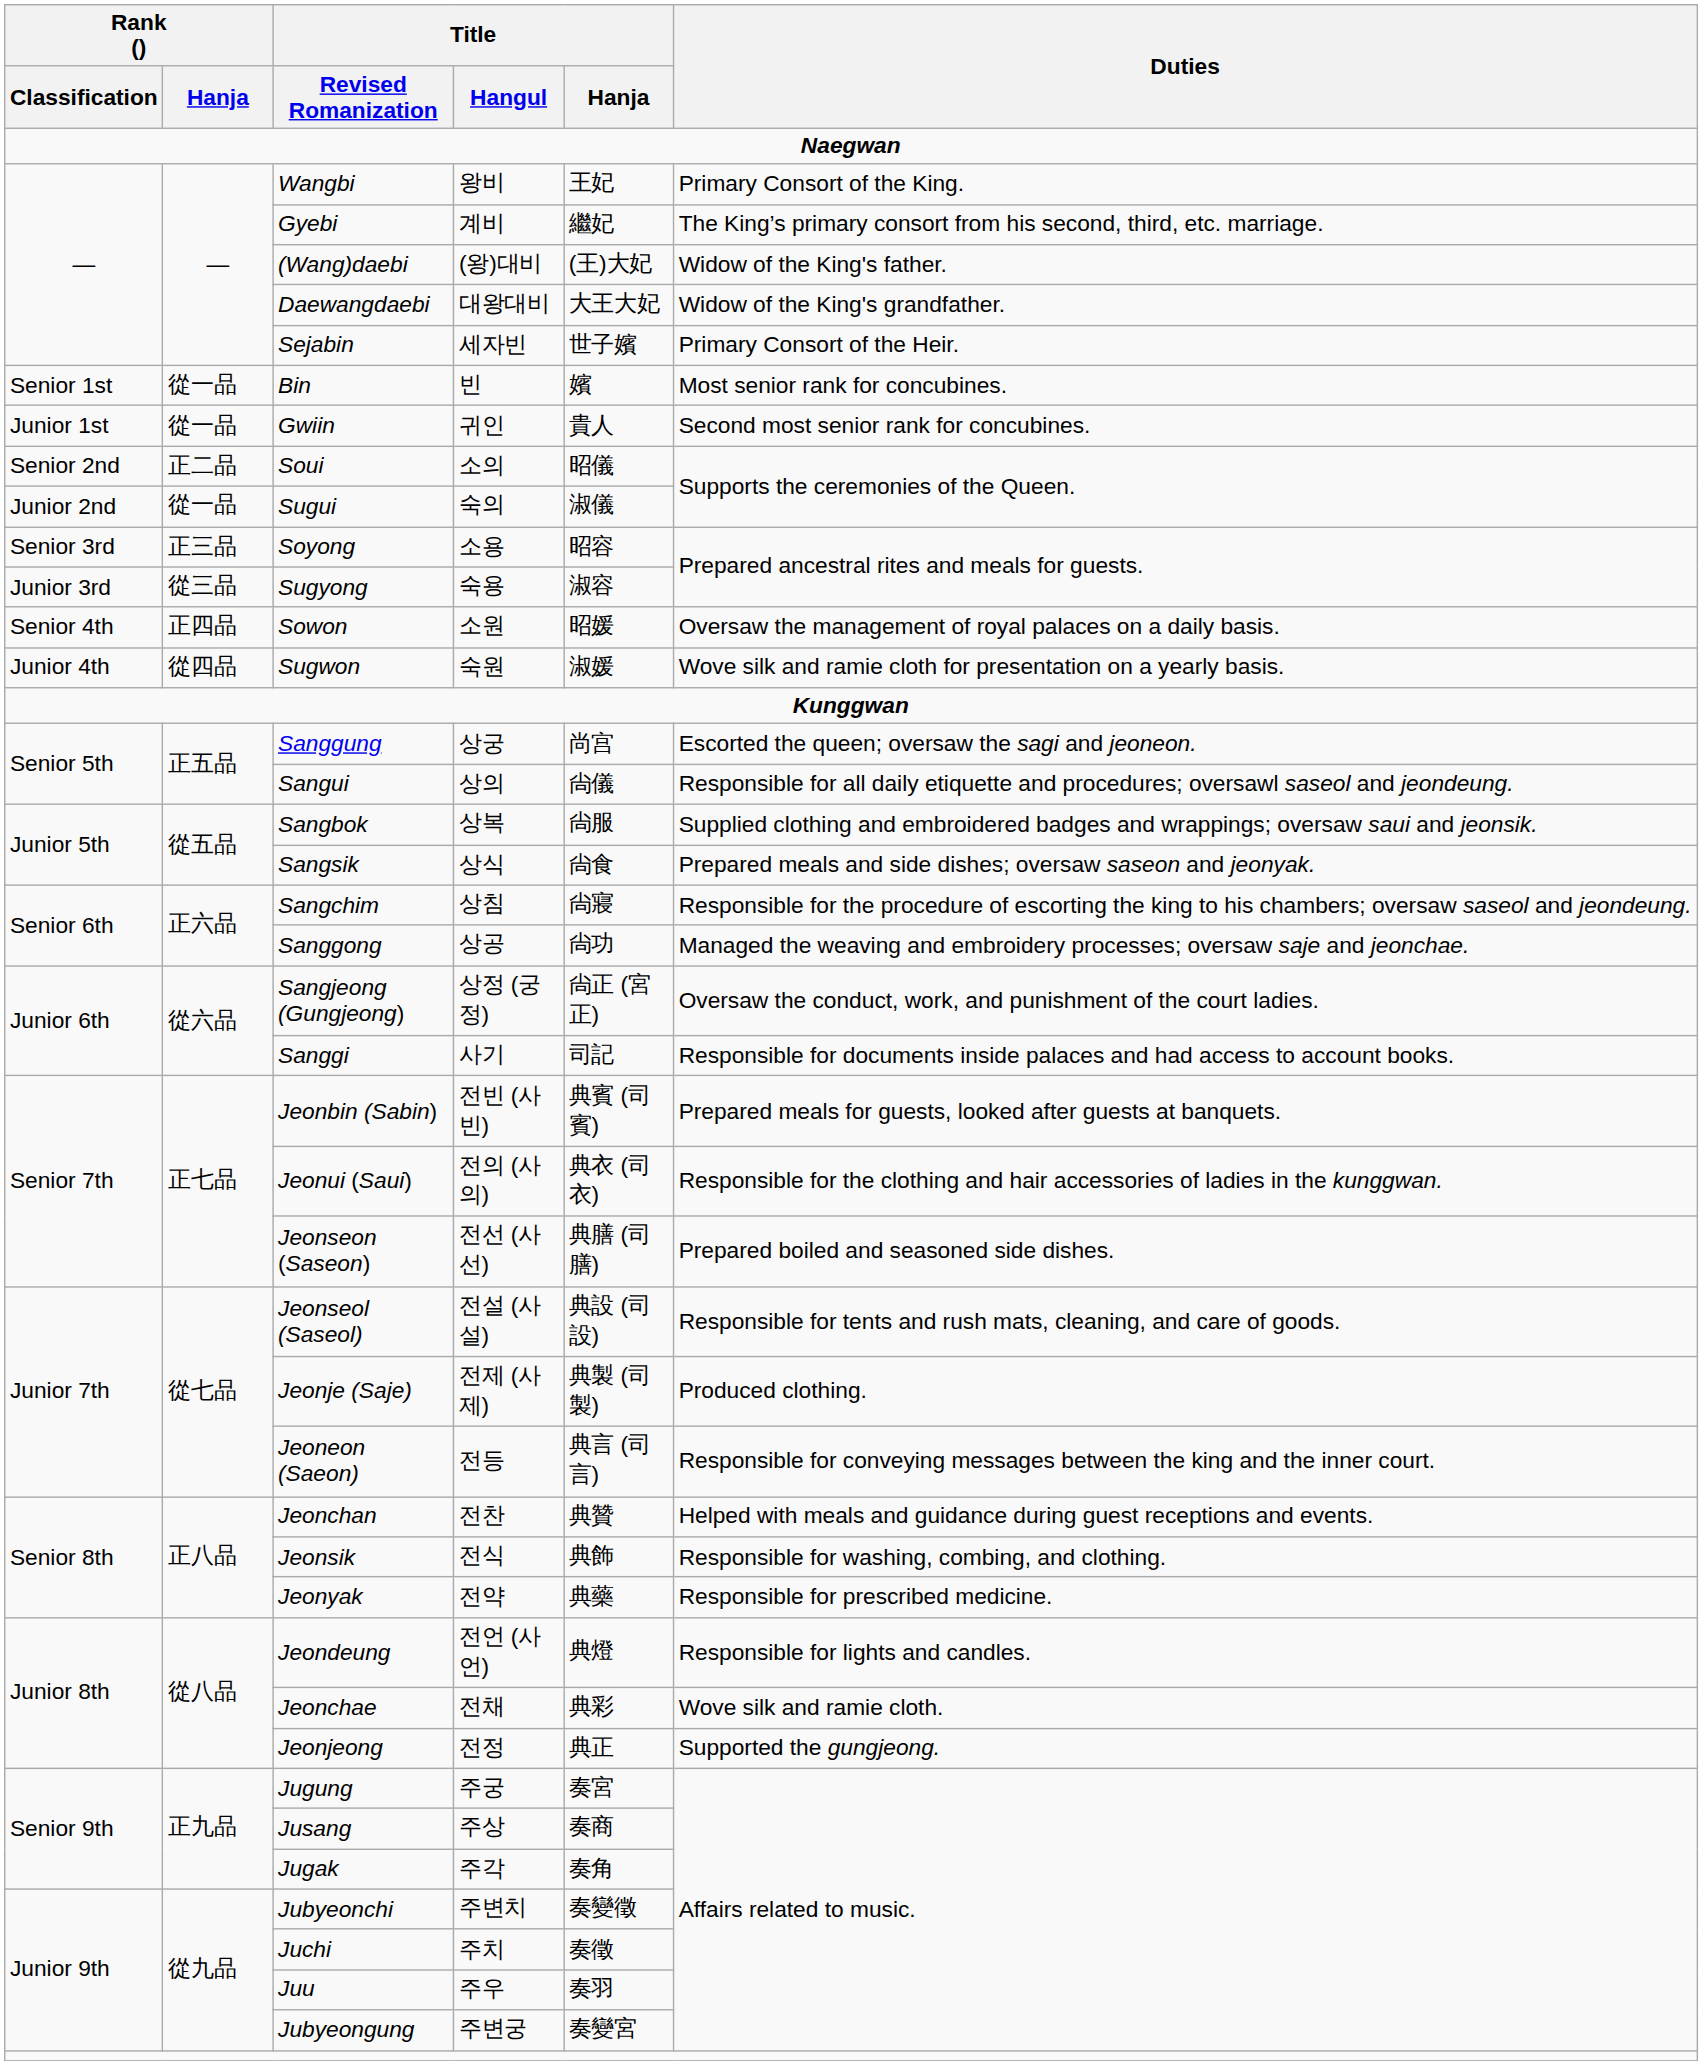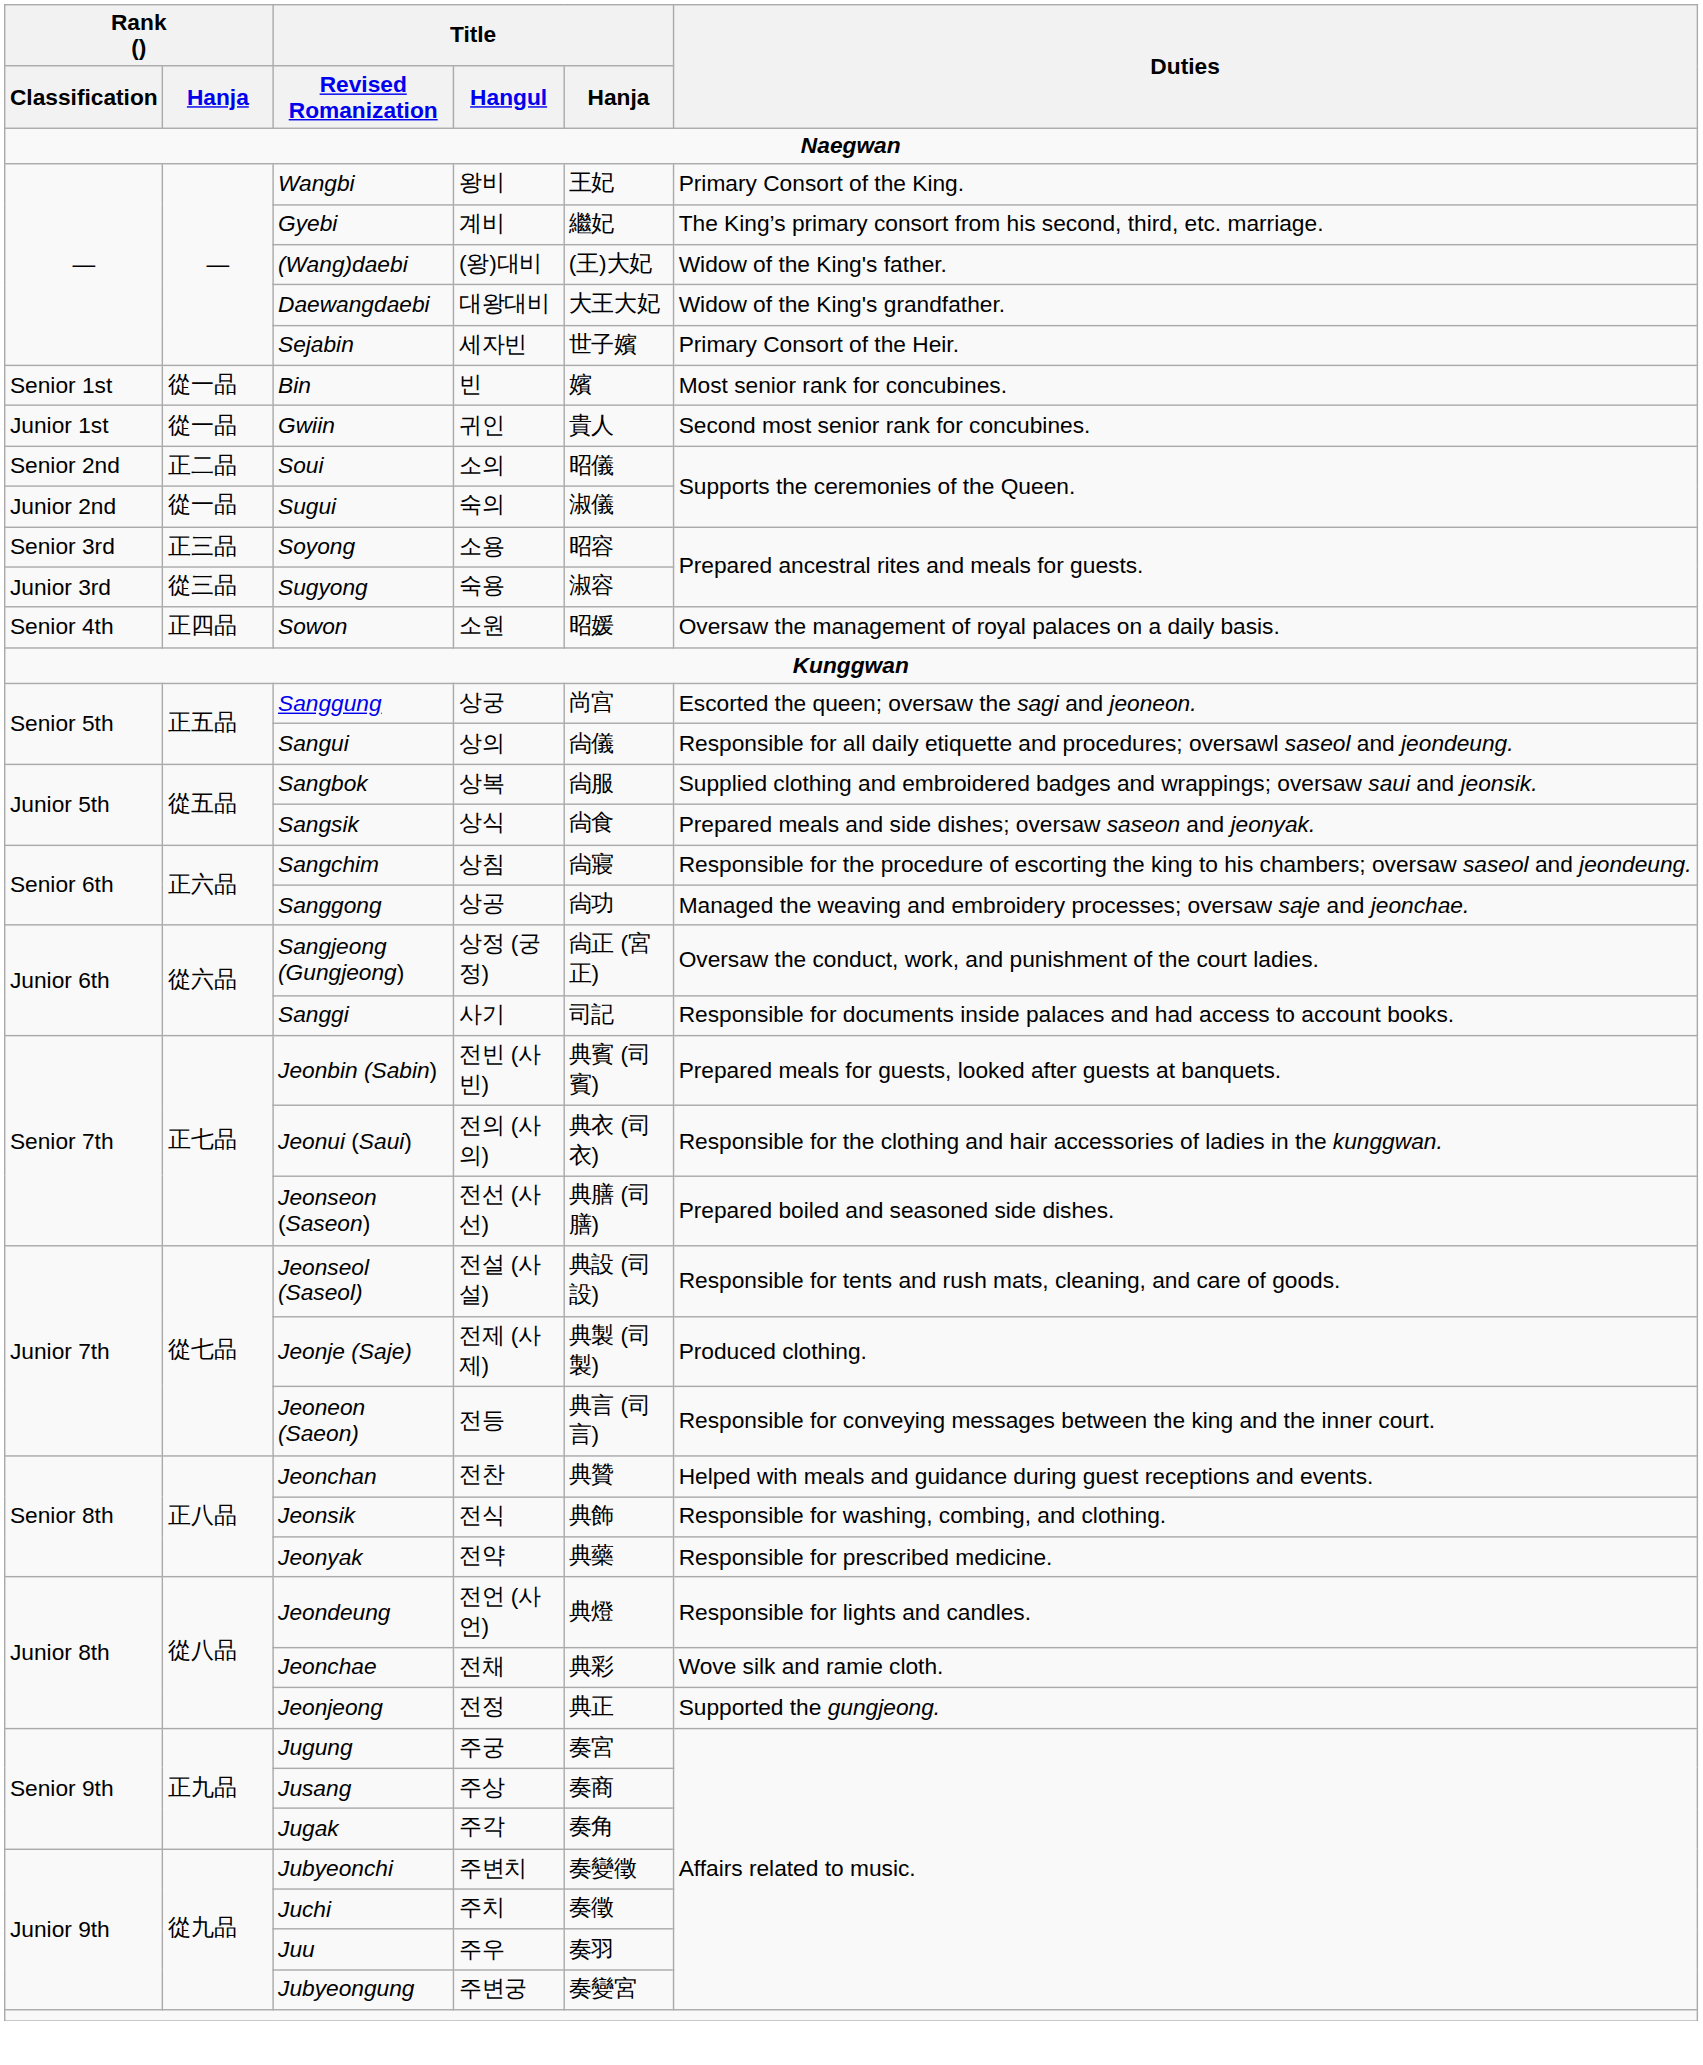 <table class="wikitable">
 <tr>
 <th colspan="2">Rank<br>()</th>
 <th colspan="3">Title</th>
 <th rowspan="2">Duties</th>
 </tr>
 <tr>
 <th>Classification</th>
 <th width=70px><a href='#'>Hanja</a></th>
 <th width=120px><a href='#'>Revised Romanization</a></th>
 <th width=70px><a href='#'>Hangul</a></th>
 <th width=70px>Hanja</th>
 </tr>
 <tr>
 <td align=center colspan="6"><strong><em>Naegwan</em></strong></td>
 </tr>
 <tr>
 <td align=center rowspan="5">—</td>
 <td align=center rowspan="5">—</td>
 <td><em>Wangbi</em></td>
 <td>왕비</td>
 <td>王妃</td>
 <td>Primary Consort of the King.</td>
 </tr>
 <tr>
 <td><em>Gyebi</em></td>
 <td>계비</td>
 <td>繼妃</td>
 <td>The King’s primary consort from his second, third, etc. marriage.</td>
 </tr>
 <tr>
 <td><em>(Wang)daebi</em></td>
 <td>(왕)대비</td>
 <td>(王)大妃</td>
 <td>Widow of the King's father.</td>
 </tr>
 <tr>
 <td><em>Daewangdaebi</em></td>
 <td>대왕대비</td>
 <td>大王大妃</td>
 <td>Widow of the King's grandfather.</td>
 </tr>
 <tr>
 <td><em>Sejabin</em></td>
 <td>세자빈</td>
 <td>世子嬪</td>
 <td>Primary Consort of the Heir.</td>
 </tr>
 <tr>
 <td>Senior 1st</td>
 <td>從一品</td>
 <td><em>Bin</em></td>
 <td>빈</td>
 <td>嬪</td>
 <td>Most senior rank for concubines.</td>
 </tr>
 <tr>
 <td>Junior 1st</td>
 <td>從一品</td>
 <td><em>Gwiin</em></td>
 <td>귀인</td>
 <td>貴人</td>
 <td>Second most senior rank for concubines.</td>
 </tr>
 <tr>
 <td>Senior 2nd</td>
 <td>正二品</td>
 <td><em>Soui</em></td>
 <td>소의</td>
 <td>昭儀</td>
 <td rowspan="2">Supports the ceremonies of the Queen.</td>
 </tr>
 <tr>
 <td>Junior 2nd</td>
 <td>從一品</td>
 <td><em>Sugui</em></td>
 <td>숙의</td>
 <td>淑儀</td>
 </tr>
 <tr>
 <td>Senior 3rd</td>
 <td>正三品</td>
 <td><em>Soyong</em></td>
 <td>소용</td>
 <td>昭容</td>
 <td rowspan="2">Prepared ancestral rites and meals for guests.</td>
 </tr>
 <tr>
 <td>Junior 3rd</td>
 <td>從三品</td>
 <td><em>Sugyong</em></td>
 <td>숙용</td>
 <td>淑容</td>
 </tr>
 <tr>
 <td>Senior 4th</td>
 <td>正四品</td>
 <td><em>Sowon</em></td>
 <td>소원</td>
 <td>昭媛</td>
 <td>Oversaw the management of royal palaces on a daily basis.</td>
-</tr>
-<tr>
-<td>Junior 4th</td>
-<td>從四品</td>
-<td><em>Sugwon</em></td>
-<td>숙원</td>
-<td>淑媛</td>
-<td>Wove silk and ramie cloth for presentation on a yearly basis.</td>
 </tr>
 <tr>
 <td align=center colspan="6"><strong><em>Kunggwan</em></strong></td>
 </tr>
 <tr>
 <td rowspan="2">Senior 5th</td>
 <td rowspan="2">正五品</td>
 <td><em><a href='#'>Sanggung</a></em></td>
 <td>상궁</td>
 <td>尚宫</td>
 <td>Escorted the queen; oversaw the <em>sagi</em> and <em>jeoneon.</em></td>
 </tr>
 <tr>
 <td><em>Sangui</em></td>
 <td>상의</td>
 <td>尙儀</td>
 <td>Responsible for all daily etiquette and procedures; oversawl <em>saseol</em> and <em>jeondeung.</em></td>
 </tr>
 <tr>
 <td rowspan="2">Junior 5th</td>
 <td rowspan="2">從五品</td>
 <td><em>Sangbok</em></td>
 <td>상복</td>
 <td>尙服</td>
 <td>Supplied clothing and embroidered badges and wrappings; oversaw <em>saui</em> and <em>jeonsik.</em></td>
 </tr>
 <tr>
 <td><em>Sangsik</em></td>
 <td>상식</td>
 <td>尙食</td>
 <td>Prepared meals and side dishes; oversaw <em>saseon</em> and <em>jeonyak.</em></td>
 </tr>
 <tr>
 <td rowspan="2">Senior 6th</td>
 <td rowspan="2">正六品</td>
 <td><em>Sangchim</em></td>
 <td>상침</td>
 <td>尙寢</td>
 <td>Responsible for the procedure of escorting the king to his chambers; oversaw <em>saseol</em> and <em>jeondeung.</em></td>
 </tr>
 <tr>
 <td><em>Sanggong</em></td>
 <td>상공</td>
 <td>尙功</td>
 <td>Managed the weaving and embroidery processes; oversaw <em>saje</em> and <em>jeonchae.</em></td>
 </tr>
 <tr>
 <td rowspan="2">Junior 6th</td>
 <td rowspan="2">從六品</td>
 <td><em>Sangjeong (Gungjeong</em>)</td>
 <td>상정 (궁정)</td>
 <td>尙正 (宮正)</td>
 <td>Oversaw the conduct, work, and punishment of the court ladies.</td>
 </tr>
 <tr>
 <td><em>Sanggi</em></td>
 <td>사기</td>
 <td>司記</td>
 <td>Responsible for documents inside palaces and had access to account books.</td>
 </tr>
 <tr>
 <td rowspan="3">Senior 7th</td>
 <td rowspan="3">正七品</td>
 <td><em>Jeonbin (Sabin</em>)</td>
 <td>전빈 (사빈)</td>
 <td>典賓 (司賓)</td>
 <td>Prepared meals for guests, looked after guests at banquets.</td>
 </tr>
 <tr>
 <td><em>Jeonui</em> (<em>Saui</em>)</td>
 <td>전의 (사의)</td>
 <td>典衣 (司衣)</td>
 <td>Responsible for the clothing and hair accessories of ladies in the <em>kunggwan.</em></td>
 </tr>
 <tr>
 <td><em>Jeonseon</em> (<em>Saseon</em>)</td>
 <td>전선 (사선)</td>
 <td>典膳 (司膳)</td>
 <td>Prepared boiled and seasoned side dishes.</td>
 </tr>
 <tr>
 <td rowspan="3">Junior 7th</td>
 <td rowspan="3">從七品</td>
 <td><em>Jeonseol (Saseol)</em></td>
 <td>전설 (사설)</td>
 <td>典設 (司設)</td>
 <td>Responsible for tents and rush mats, cleaning, and care of goods.</td>
 </tr>
 <tr>
 <td><em>Jeonje (Saje)</em></td>
 <td>전제 (사제)</td>
 <td>典製 (司製)</td>
 <td>Produced clothing.</td>
 </tr>
 <tr>
 <td><em>Jeoneon (Saeon)</em></td>
 <td>전등</td>
 <td>典言 (司言)</td>
 <td>Responsible for conveying messages between the king and the inner court.</td>
 </tr>
 <tr>
 <td rowspan="3">Senior 8th</td>
 <td rowspan="3">正八品</td>
 <td><em>Jeonchan</em></td>
 <td>전찬</td>
 <td>典贊</td>
 <td>Helped with meals and guidance during guest receptions and events.</td>
 </tr>
 <tr>
 <td><em>Jeonsik</em></td>
 <td>전식</td>
 <td>典飾</td>
 <td>Responsible for washing, combing, and clothing.</td>
 </tr>
 <tr>
 <td><em>Jeonyak</em></td>
 <td>전약</td>
 <td>典藥</td>
 <td>Responsible for prescribed medicine.</td>
 </tr>
 <tr>
 <td rowspan="3">Junior 8th</td>
 <td rowspan="3">從八品</td>
 <td><em>Jeondeung</em></td>
 <td>전언 (사언)</td>
 <td>典燈</td>
 <td>Responsible for lights and candles.</td>
 </tr>
 <tr>
 <td><em>Jeonchae</em></td>
 <td>전채</td>
 <td>典彩</td>
 <td>Wove silk and ramie cloth.</td>
 </tr>
 <tr>
 <td><em>Jeonjeong</em></td>
 <td>전정</td>
 <td>典正</td>
 <td>Supported the <em>gungjeong.</em></td>
 </tr>
 <tr>
 <td rowspan="3">Senior 9th</td>
 <td rowspan="3">正九品</td>
 <td><em>Jugung</em></td>
 <td>주궁</td>
 <td>奏宮</td>
 <td rowspan="7">Affairs related to music.</td>
 </tr>
 <tr>
 <td><em>Jusang</em></td>
 <td>주상</td>
 <td>奏商</td>
 </tr>
 <tr>
 <td><em>Jugak</em></td>
 <td>주각</td>
 <td>奏角</td>
 </tr>
 <tr>
 <td rowspan="4">Junior 9th</td>
 <td rowspan="4">從九品</td>
 <td><em>Jubyeonchi</em></td>
 <td>주변치</td>
 <td>奏變徵</td>
 </tr>
 <tr>
 <td><em>Juchi</em></td>
 <td>주치</td>
 <td>奏徵</td>
 </tr>
 <tr>
 <td><em>Juu</em></td>
 <td>주우</td>
 <td>奏羽</td>
 </tr>
 <tr>
 <td><em>Jubyeongung</em></td>
 <td>주변궁</td>
 <td>奏變宮</td>
 </tr>
 <tr>
 <td colspan="6"></td>
 </tr>
 </table>
